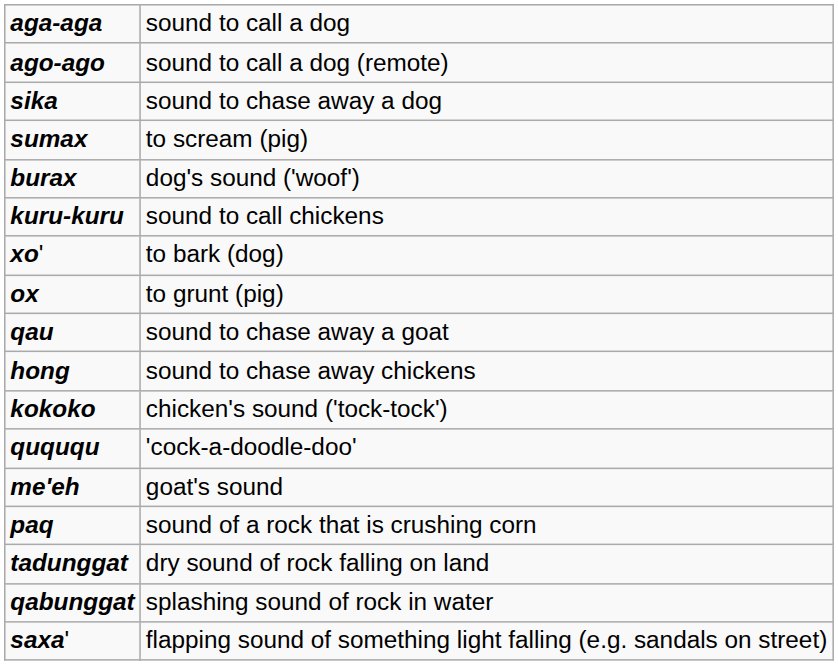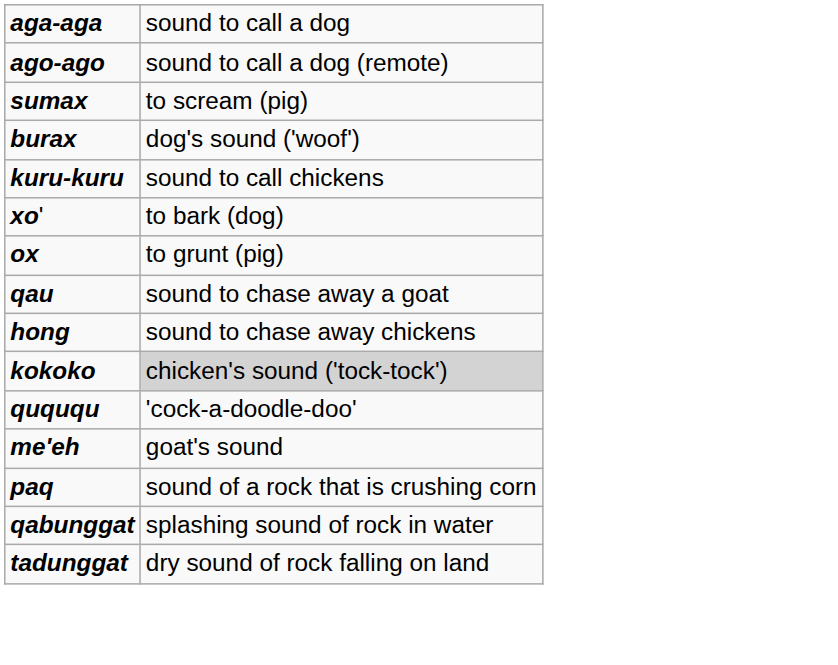 <table class="wikitable">
 <tr>
 <td><strong><em>aga-aga</em></strong></td>
 <td>sound to call a dog</td>
 </tr>
 <tr>
 <td><strong><em>ago-ago</em></strong></td>
 <td>sound to call a dog (remote)</td>
-</tr>
-<tr>
-<td><strong><em>sika</em></strong></td>
-<td>sound to chase away a dog</td>
 </tr>
 <tr>
 <td><strong><em>sumax</em></strong></td>
 <td>to scream (pig)</td>
 </tr>
 <tr>
 <td><strong><em>burax</em></strong></td>
 <td>dog's sound ('woof')</td>
 </tr>
 <tr>
 <td><strong><em>kuru-kuru</em></strong></td>
 <td>sound to call chickens</td>
 </tr>
 <tr>
 <td><strong><em>xo</em></strong>'</td>
 <td>to bark (dog)</td>
 </tr>
 <tr>
 <td><strong><em>ox</em></strong></td>
 <td>to grunt (pig)</td>
 </tr>
 <tr>
 <td><strong><em>qau</em></strong></td>
 <td>sound to chase away a goat</td>
 </tr>
 <tr>
 <td><strong><em>hong</em></strong></td>
 <td>sound to chase away chickens</td>
 </tr>
 <tr>
 <td><strong><em>kokoko</em></strong></td>
-<td>chicken's sound ('tock-tock')</td>
+<td style="background: lightgrey;">chicken's sound ('tock-tock')</td>
 </tr>
 <tr>
 <td><strong><em>quququ</em></strong></td>
 <td>'cock-a-doodle-doo'</td>
 </tr>
 <tr>
 <td><strong><em>me'eh</em></strong></td>
 <td>goat's sound</td>
 </tr>
 <tr>
 <td><strong><em>paq</em></strong></td>
 <td>sound of a rock that is crushing corn</td>
 </tr>
 <tr>
-<td><strong><em>tadunggat</em></strong></td>
-<td>dry sound of rock falling on land</td>
-</tr>
-<tr>
 <td><strong><em>qabunggat</em></strong></td>
 <td>splashing sound of rock in water</td>
 </tr>
 <tr>
-<td><strong><em>saxa</em></strong>'</td>
-<td>flapping sound of something light falling (e.g. sandals on street)</td>
+<td><strong><em>tadunggat</em></strong></td>
+<td>dry sound of rock falling on land</td>
 </tr>
 </table>
